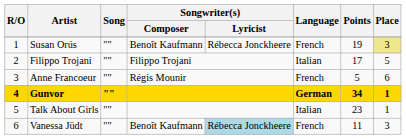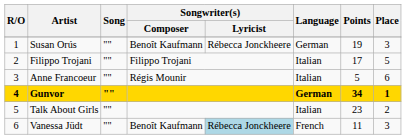 <table class="sortable wikitable" style="margin: 1em auto 1em auto; text-align:center">
 <tr>
 <th rowspan="2">R/O</th>
 <th rowspan="2">Artist</th>
 <th rowspan="2">Song</th>
 <th colspan="2">Songwriter(s)</th>
 <th rowspan="2">Language</th>
 <th rowspan="2">Points</th>
 <th rowspan="2">Place</th>
 </tr>
 <tr>
 <th>Composer</th>
 <th>Lyricist</th>
 </tr>
 <tr>
 </tr>
 <tr>
 <td>1</td>
 <td align="left">Susan Orús</td>
 <td align="left">""</td>
 <td align="left">Benoît Kaufmann</td>
 <td align="left">Rébecca Jonckheere</td>
-<td align="left">French</td>
+<td align="left">German</td>
 <td>19</td>
-<td style="background: khaki;">3</td>
+<td>3</td>
 </tr>
 <tr>
 <td>2</td>
 <td align="left">Filippo Trojani</td>
 <td align="left">""</td>
 <td align="left" colspan="2">Filippo Trojani</td>
 <td align="left">Italian</td>
 <td>17</td>
 <td>5</td>
 </tr>
 <tr>
 <td>3</td>
 <td align="left">Anne Francoeur</td>
 <td align="left">""</td>
 <td align="left" colspan="2">Régis Mounir</td>
-<td align="left">French</td>
+<td align="left">Italian</td>
 <td>5</td>
 <td>6</td>
 </tr>
 <tr style="font-weight:bold;background:gold;">
 <td>4</td>
 <td align="left">Gunvor</td>
 <td align="left">""</td>
 <td align="left" colspan="2"></td>
 <td align="left">German</td>
 <td>34</td>
 <td>1</td>
 </tr>
 <tr>
 <td>5</td>
 <td align="left">Talk About Girls</td>
 <td align="left">""</td>
 <td align="left" colspan="2"></td>
 <td align="left">Italian</td>
 <td>23</td>
-<td>1</td>
+<td>2</td>
 </tr>
 <tr>
 <td>6</td>
 <td align="left">Vanessa Jüdt</td>
 <td align="left">""</td>
 <td align="left">Benoît Kaufmann</td>
 <td align="left" style="background: lightblue;">Rébecca Jonckheere</td>
 <td align="left">French</td>
 <td>11</td>
 <td>3</td>
 </tr>
 </table>
